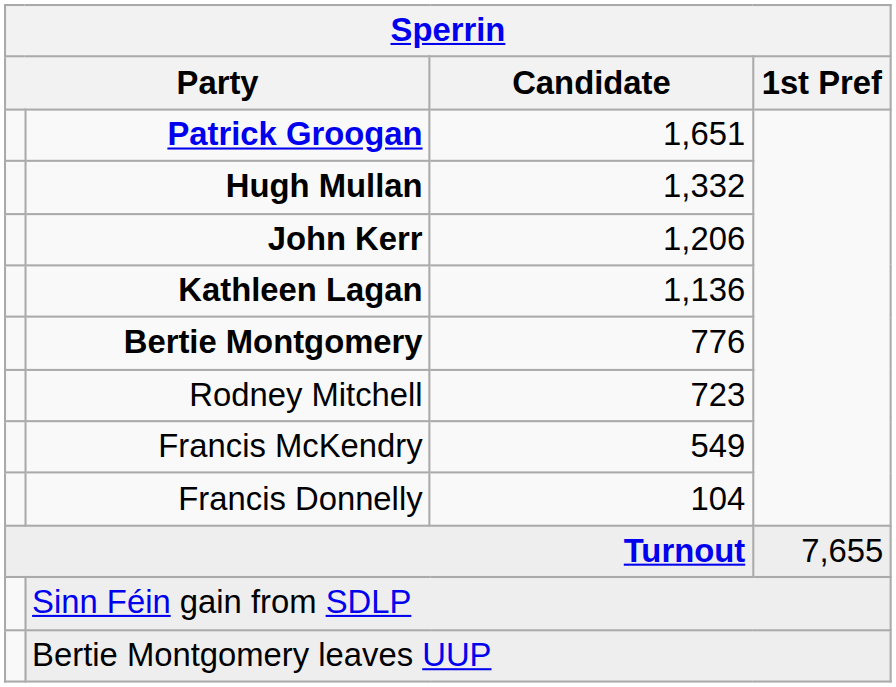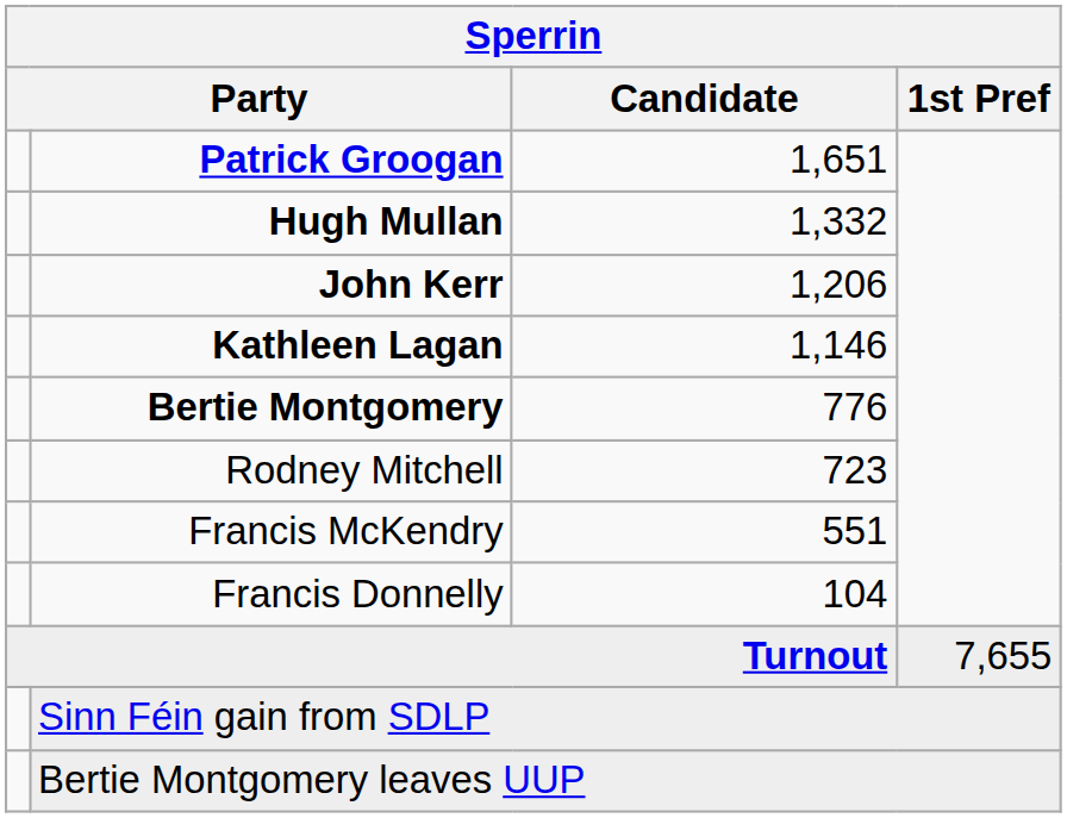 <table class="wikitable">
 <tr>
 <th colspan="4" align="center"><a href='#'>Sperrin</a></th>
 </tr>
 <tr>
 <th colspan="2" align="center" width=200>Party</th>
 <th width=150>Candidate</th>
 <th width=60>1st Pref</th>
 </tr>
 <tr>
 <td></td>
 <td align="right"><strong><a href='#'>Patrick Groogan</a></strong></td>
 <td align="right">1,651</td>
 </tr>
 <tr>
 <td></td>
 <td align="right"><strong>Hugh Mullan</strong></td>
 <td align="right">1,332</td>
 </tr>
 <tr>
 <td></td>
 <td align="right"><strong>John Kerr</strong></td>
 <td align="right">1,206</td>
 </tr>
 <tr>
 <td></td>
 <td align="right"><strong>Kathleen Lagan</strong></td>
-<td align="right">1,136</td>
+<td align="right">1,146</td>
 </tr>
 <tr>
 <td></td>
 <td align="right"><strong>Bertie Montgomery</strong></td>
 <td align="right">776</td>
 </tr>
 <tr>
 <td></td>
 <td align="right">Rodney Mitchell</td>
 <td align="right">723</td>
 </tr>
 <tr>
 <td></td>
 <td align="right">Francis McKendry</td>
-<td align="right">549</td>
+<td align="right">551</td>
 </tr>
 <tr>
 <td></td>
 <td align="right">Francis Donnelly</td>
 <td align="right">104</td>
 </tr>
 <tr bgcolor="EEEEEE">
 <td colspan=3 align="right"><strong><a href='#'>Turnout</a></strong></td>
 <td align="right">7,655</td>
 </tr>
 <tr>
 <td bgcolor=></td>
 <td colspan=3 bgcolor="EEEEEE"><a href='#'>Sinn Féin</a> gain from <a href='#'>SDLP</a></td>
 </tr>
 <tr>
 <td bgcolor=></td>
 <td colspan=3 bgcolor="EEEEEE">Bertie Montgomery leaves <a href='#'>UUP</a></td>
 </tr>
 </table>
